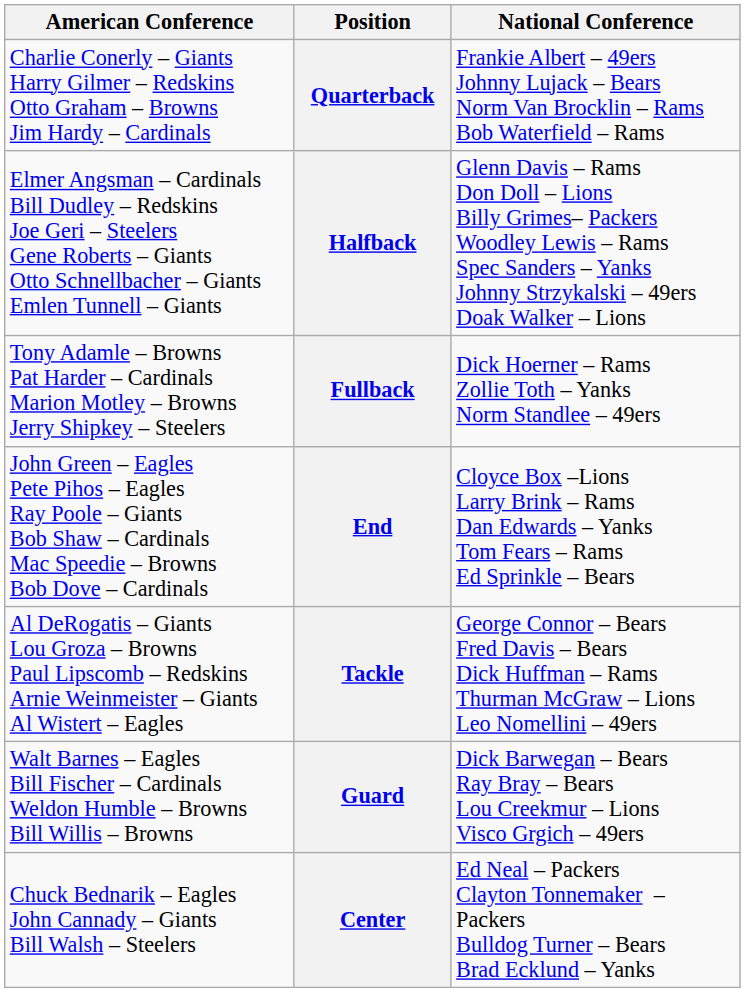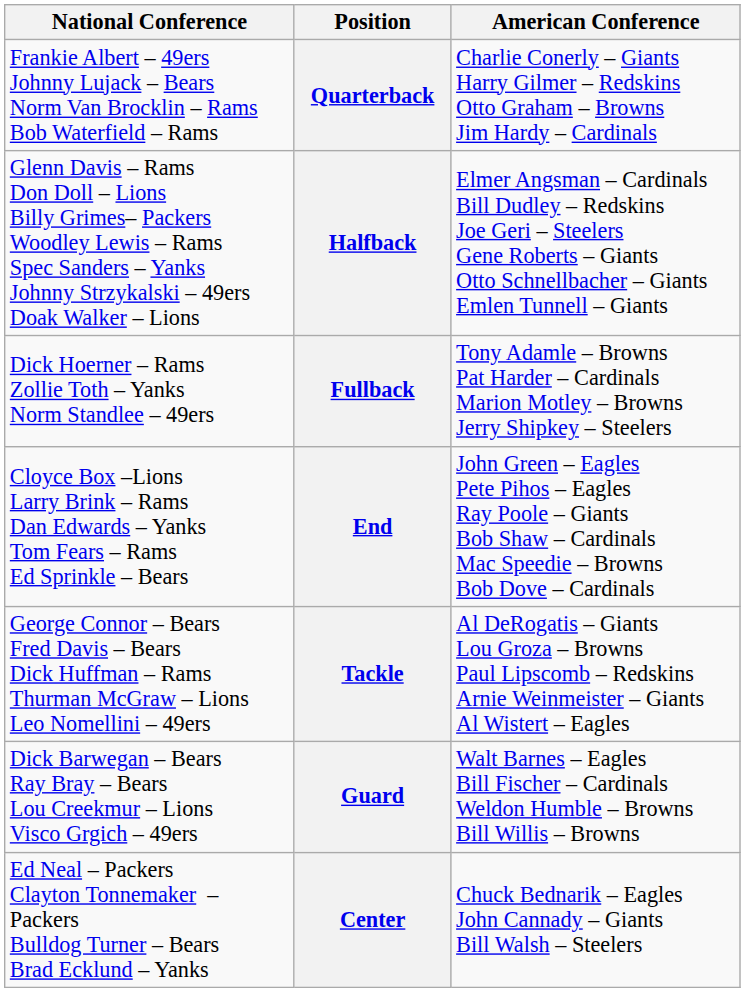 <table class="wikitable" width=60%>
 <tr>
+<th width=30%>National Conference</th>
+<th width=10%>Position</th>
 <th width=30%>American Conference</th>
-<th width=10%>Position</th>
-<th width=30%>National Conference</th>
 </tr>
 <tr>
+<td><a href='#'>Frankie Albert</a> – <a href='#'>49ers</a><br><a href='#'>Johnny Lujack</a> – <a href='#'>Bears</a><br><a href='#'>Norm Van Brocklin</a> – <a href='#'>Rams</a><br><a href='#'>Bob Waterfield</a> – Rams</td>
+<th align=center><a href='#'>Quarterback</a></th>
 <td><a href='#'>Charlie Conerly</a> – <a href='#'>Giants</a><br><a href='#'>Harry Gilmer</a> – <a href='#'>Redskins</a><br><a href='#'>Otto Graham</a> – <a href='#'>Browns</a><br><a href='#'>Jim Hardy</a> – <a href='#'>Cardinals</a></td>
-<th align=center><a href='#'>Quarterback</a></th>
-<td><a href='#'>Frankie Albert</a> – <a href='#'>49ers</a><br><a href='#'>Johnny Lujack</a> – <a href='#'>Bears</a><br><a href='#'>Norm Van Brocklin</a> – <a href='#'>Rams</a><br><a href='#'>Bob Waterfield</a> – Rams</td>
 </tr>
 <tr>
+<td><a href='#'>Glenn Davis</a> – Rams<br><a href='#'>Don Doll</a> – <a href='#'>Lions</a><br><a href='#'>Billy Grimes</a>– <a href='#'>Packers</a><br><a href='#'>Woodley Lewis</a> – Rams<br><a href='#'>Spec Sanders</a> – <a href='#'>Yanks</a><br><a href='#'>Johnny Strzykalski</a> – 49ers<br><a href='#'>Doak Walker</a> – Lions</td>
+<th align=center><a href='#'>Halfback</a></th>
 <td><a href='#'>Elmer Angsman</a> – Cardinals<br><a href='#'>Bill Dudley</a> – Redskins<br><a href='#'>Joe Geri</a> – <a href='#'>Steelers</a><br><a href='#'>Gene Roberts</a> – Giants<br><a href='#'>Otto Schnellbacher</a> – Giants<br><a href='#'>Emlen Tunnell</a> – Giants</td>
-<th align=center><a href='#'>Halfback</a></th>
-<td><a href='#'>Glenn Davis</a> – Rams<br><a href='#'>Don Doll</a> – <a href='#'>Lions</a><br><a href='#'>Billy Grimes</a>– <a href='#'>Packers</a><br><a href='#'>Woodley Lewis</a> – Rams<br><a href='#'>Spec Sanders</a> – <a href='#'>Yanks</a><br><a href='#'>Johnny Strzykalski</a> – 49ers<br><a href='#'>Doak Walker</a> – Lions</td>
 </tr>
 <tr>
+<td><a href='#'>Dick Hoerner</a> – Rams<br><a href='#'>Zollie Toth</a> – Yanks<br><a href='#'>Norm Standlee</a> – 49ers</td>
+<th align=center><a href='#'>Fullback</a></th>
 <td><a href='#'>Tony Adamle</a> – Browns<br><a href='#'>Pat Harder</a> – Cardinals<br><a href='#'>Marion Motley</a> – Browns<br><a href='#'>Jerry Shipkey</a> – Steelers</td>
-<th align=center><a href='#'>Fullback</a></th>
-<td><a href='#'>Dick Hoerner</a> – Rams<br><a href='#'>Zollie Toth</a> – Yanks<br><a href='#'>Norm Standlee</a> – 49ers</td>
 </tr>
 <tr>
+<td><a href='#'>Cloyce Box</a> –Lions<br><a href='#'>Larry Brink</a> – Rams<br><a href='#'>Dan Edwards</a> – Yanks<br><a href='#'>Tom Fears</a> – Rams<br><a href='#'>Ed Sprinkle</a> – Bears</td>
+<th align=center><a href='#'>End</a></th>
 <td><a href='#'>John Green</a> – <a href='#'>Eagles</a><br><a href='#'>Pete Pihos</a> – Eagles<br><a href='#'>Ray Poole</a> – Giants<br><a href='#'>Bob Shaw</a> – Cardinals<br><a href='#'>Mac Speedie</a> – Browns<br><a href='#'>Bob Dove</a> – Cardinals</td>
-<th align=center><a href='#'>End</a></th>
-<td><a href='#'>Cloyce Box</a> –Lions<br><a href='#'>Larry Brink</a> – Rams<br><a href='#'>Dan Edwards</a> – Yanks<br><a href='#'>Tom Fears</a> – Rams<br><a href='#'>Ed Sprinkle</a> – Bears</td>
 </tr>
 <tr>
+<td><a href='#'>George Connor</a> – Bears<br><a href='#'>Fred Davis</a> – Bears<br><a href='#'>Dick Huffman</a> – Rams<br><a href='#'>Thurman McGraw</a> – Lions<br><a href='#'>Leo Nomellini</a> – 49ers</td>
+<th align=center><a href='#'>Tackle</a></th>
 <td><a href='#'>Al DeRogatis</a> – Giants<br><a href='#'>Lou Groza</a> – Browns<br><a href='#'>Paul Lipscomb</a> – Redskins<br><a href='#'>Arnie Weinmeister</a> – Giants<br><a href='#'>Al Wistert</a> – Eagles</td>
-<th align=center><a href='#'>Tackle</a></th>
-<td><a href='#'>George Connor</a> – Bears<br><a href='#'>Fred Davis</a> – Bears<br><a href='#'>Dick Huffman</a> – Rams<br><a href='#'>Thurman McGraw</a> – Lions<br><a href='#'>Leo Nomellini</a> – 49ers</td>
 </tr>
 <tr>
+<td><a href='#'>Dick Barwegan</a> – Bears<br><a href='#'>Ray Bray</a> – Bears<br><a href='#'>Lou Creekmur</a> – Lions<br><a href='#'>Visco Grgich</a> – 49ers</td>
+<th align=center><a href='#'>Guard</a></th>
 <td><a href='#'>Walt Barnes</a> – Eagles<br><a href='#'>Bill Fischer</a> – Cardinals<br><a href='#'>Weldon Humble</a> – Browns<br><a href='#'>Bill Willis</a> – Browns</td>
-<th align=center><a href='#'>Guard</a></th>
-<td><a href='#'>Dick Barwegan</a> – Bears<br><a href='#'>Ray Bray</a> – Bears<br><a href='#'>Lou Creekmur</a> – Lions<br><a href='#'>Visco Grgich</a> – 49ers</td>
 </tr>
 <tr>
+<td><a href='#'>Ed Neal</a> – Packers<br><a href='#'>Clayton Tonnemaker</a>  – Packers<br><a href='#'>Bulldog Turner</a> – Bears<br><a href='#'>Brad Ecklund</a> – Yanks</td>
+<th align=center><a href='#'>Center</a></th>
 <td><a href='#'>Chuck Bednarik</a> – Eagles<br><a href='#'>John Cannady</a> – Giants<br><a href='#'>Bill Walsh</a> – Steelers</td>
-<th align=center><a href='#'>Center</a></th>
-<td><a href='#'>Ed Neal</a> – Packers<br><a href='#'>Clayton Tonnemaker</a>  – Packers<br><a href='#'>Bulldog Turner</a> – Bears<br><a href='#'>Brad Ecklund</a> – Yanks</td>
 </tr>
 </table>
